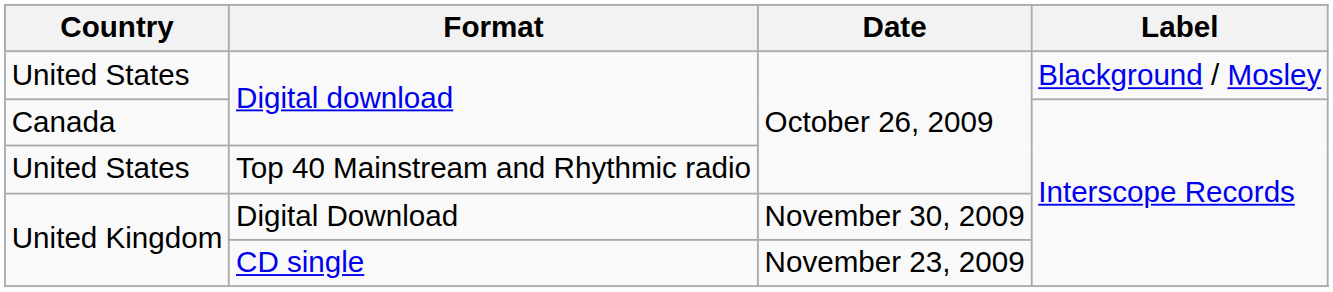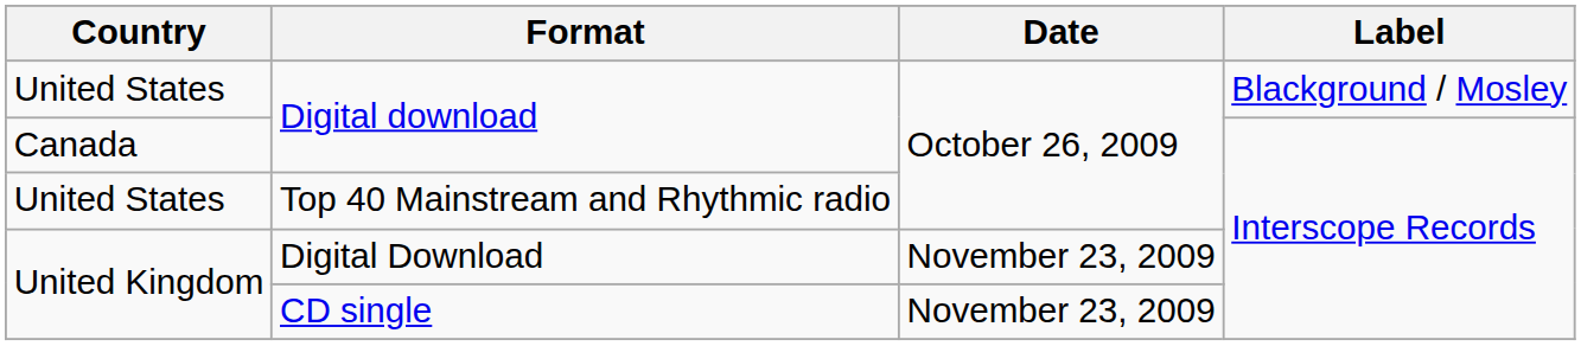 <table class="wikitable" border="1">
 <tr>
 <th scope="col">Country</th>
 <th scope="col">Format</th>
 <th scope="col">Date</th>
 <th scope="col">Label</th>
 </tr>
 <tr>
 <td>United States</td>
 <td rowspan="2"><a href='#'>Digital download</a></td>
 <td rowspan="3">October 26, 2009</td>
 <td><a href='#'>Blackground</a> / <a href='#'>Mosley</a></td>
 </tr>
 <tr>
 <td>Canada</td>
 <td rowspan="4"><a href='#'>Interscope Records</a></td>
 </tr>
 <tr>
 <td>United States</td>
 <td>Top 40 Mainstream and Rhythmic radio</td>
 </tr>
 <tr>
 <td rowspan="2">United Kingdom</td>
 <td>Digital Download</td>
-<td>November 30, 2009</td>
+<td>November 23, 2009</td>
 </tr>
 <tr>
 <td><a href='#'>CD single</a></td>
 <td>November 23, 2009</td>
 </tr>
 </table>
